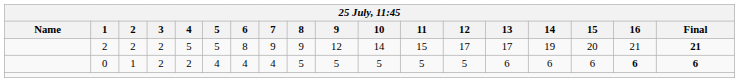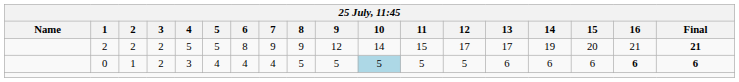 <table class=wikitable style="text-align:center; width: 55%">
 <tr>
 <th colspan=18><em>25 July, 11:45</em></th>
 </tr>
 <tr>
 <th>Name</th>
 <th>1</th>
 <th>2</th>
 <th>3</th>
 <th>4</th>
 <th>5</th>
 <th>6</th>
 <th>7</th>
 <th>8</th>
 <th>9</th>
 <th>10</th>
 <th>11</th>
 <th>12</th>
 <th>13</th>
 <th>14</th>
 <th>15</th>
 <th>16</th>
 <th>Final</th>
 </tr>
 <tr>
 <td align=left><strong></strong></td>
 <td>2</td>
 <td>2</td>
 <td>2</td>
 <td>5</td>
 <td>5</td>
 <td>8</td>
 <td>9</td>
 <td>9</td>
 <td>12</td>
 <td>14</td>
 <td>15</td>
 <td>17</td>
 <td>17</td>
 <td>19</td>
 <td>20</td>
 <td>21</td>
 <td><strong>21</strong></td>
 </tr>
 <tr>
 <td align=left></td>
 <td>0</td>
 <td>1</td>
 <td>2</td>
-<td>2</td>
+<td>3</td>
 <td>4</td>
 <td>4</td>
 <td>4</td>
 <td>5</td>
 <td>5</td>
-<td>5</td>
+<td style="background: lightblue;">5</td>
 <td>5</td>
 <td>5</td>
 <td>6</td>
 <td>6</td>
 <td>6</td>
 <td><strong>6</strong></td>
 <td><strong>6</strong></td>
 </tr>
 <tr>
 <td colspan=18></td>
 </tr>
 </table>
